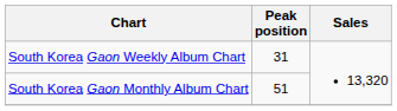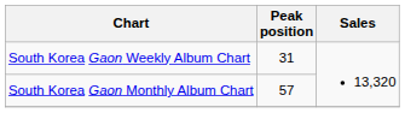 <table class="wikitable sortable">
 <tr>
 <th>Chart</th>
 <th>Peak<br>position</th>
 <th>Sales</th>
 </tr>
 <tr>
 <td><a href='#'>South Korea</a> <a href='#'><em>Gaon</em> Weekly Album Chart</a></td>
 <td align="center">31</td>
 <td rowspan="2"><br><ul><li>13,320</li></ul></td>
 </tr>
 <tr>
 <td><a href='#'>South Korea</a> <a href='#'><em>Gaon</em> Monthly Album Chart</a></td>
-<td align="center">51</td>
+<td align="center">57</td>
 </tr>
 <tr>
 </tr>
 </table>
